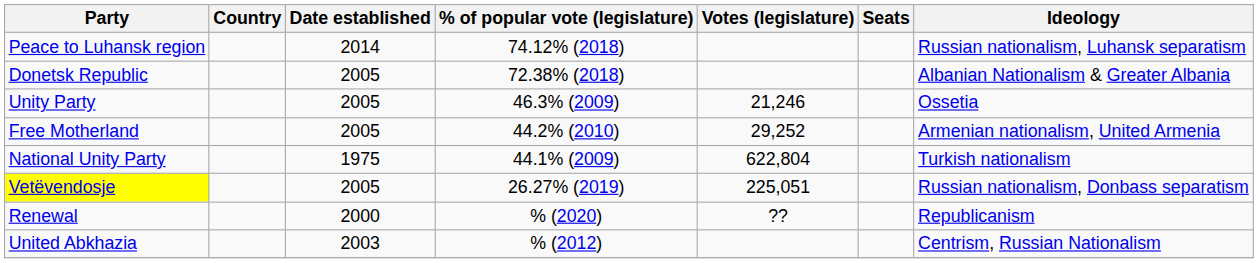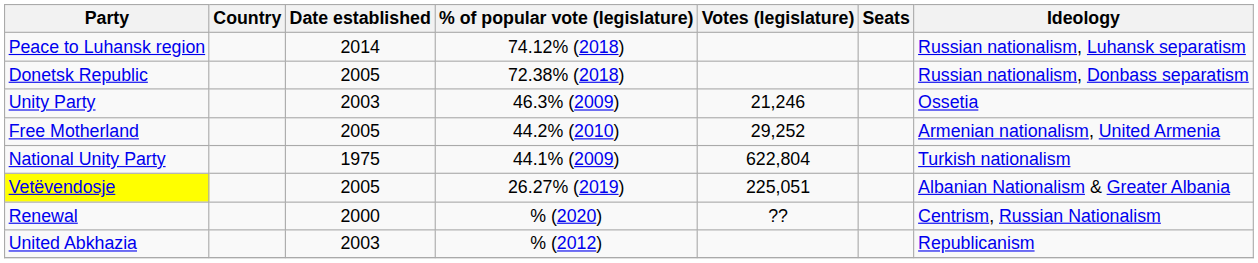 <table class="wikitable sortable">
 <tr>
 <th>Party</th>
 <th>Country</th>
 <th>Date established</th>
 <th>% of popular vote (legislature)</th>
 <th>Votes (legislature)</th>
 <th>Seats</th>
 <th>Ideology</th>
 </tr>
 <tr>
 <td><a href='#'>Peace to Luhansk region</a></td>
 <td></td>
 <td align=center>2014</td>
 <td align=center>74.12% (<a href='#'>2018</a>)</td>
 <td align=center></td>
 <td></td>
 <td><a href='#'>Russian nationalism</a>, <a href='#'>Luhansk separatism</a></td>
 </tr>
 <tr>
 <td><a href='#'>Donetsk Republic</a></td>
 <td></td>
 <td align=center>2005</td>
 <td align=center>72.38% (<a href='#'>2018</a>)</td>
 <td align=center></td>
 <td></td>
-<td><a href='#'>Albanian Nationalism</a> & <a href='#'>Greater Albania</a></td>
+<td><a href='#'>Russian nationalism</a>, <a href='#'>Donbass separatism</a></td>
 </tr>
 <tr>
 <td><a href='#'>Unity Party</a></td>
 <td></td>
-<td align=center>2005</td>
+<td align=center>2003</td>
 <td align=center>46.3% (<a href='#'>2009</a>)</td>
 <td align=center>21,246</td>
 <td></td>
 <td><a href='#'>Ossetia</a></td>
 </tr>
 <tr>
 <td><a href='#'>Free Motherland</a></td>
 <td></td>
 <td align=center>2005</td>
 <td align=center>44.2% (<a href='#'>2010</a>)</td>
 <td align=center>29,252</td>
 <td></td>
 <td><a href='#'>Armenian nationalism</a>, <a href='#'>United Armenia</a></td>
 </tr>
 <tr>
 <td><a href='#'>National Unity Party</a></td>
 <td> </td>
 <td align=center>1975</td>
 <td align=center>44.1% (<a href='#'>2009</a>)</td>
 <td align=center>622,804</td>
 <td></td>
 <td><a href='#'>Turkish nationalism</a></td>
 </tr>
 <tr>
 <td bgcolor="#FFFF00"><a href='#'>Vetëvendosje</a></td>
 <td></td>
 <td align=center>2005</td>
 <td align=center>26.27% (<a href='#'>2019</a>)</td>
 <td align=center>225,051</td>
 <td></td>
-<td><a href='#'>Russian nationalism</a>, <a href='#'>Donbass separatism</a></td>
+<td><a href='#'>Albanian Nationalism</a> & <a href='#'>Greater Albania</a></td>
 </tr>
 <tr>
 <td><a href='#'>Renewal</a></td>
 <td></td>
 <td align=center>2000</td>
 <td align=center>% (<a href='#'>2020</a>)</td>
 <td align=center>??</td>
 <td></td>
-<td><a href='#'>Republicanism</a></td>
+<td><a href='#'>Centrism</a>, <a href='#'>Russian Nationalism</a></td>
 </tr>
 <tr>
 <td><a href='#'>United Abkhazia</a></td>
 <td></td>
 <td align=center>2003</td>
 <td align=center>% (<a href='#'>2012</a>)</td>
 <td align=center></td>
 <td></td>
-<td><a href='#'>Centrism</a>, <a href='#'>Russian Nationalism</a></td>
+<td><a href='#'>Republicanism</a></td>
 </tr>
 <tr>
 </tr>
 </table>
